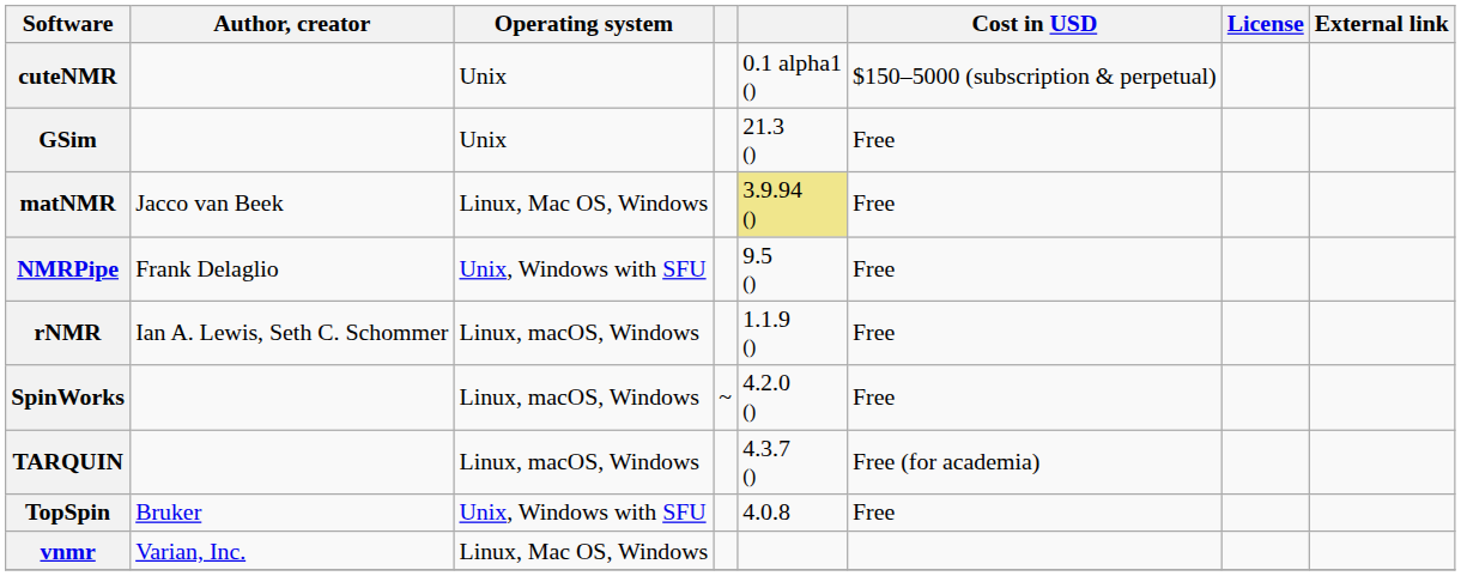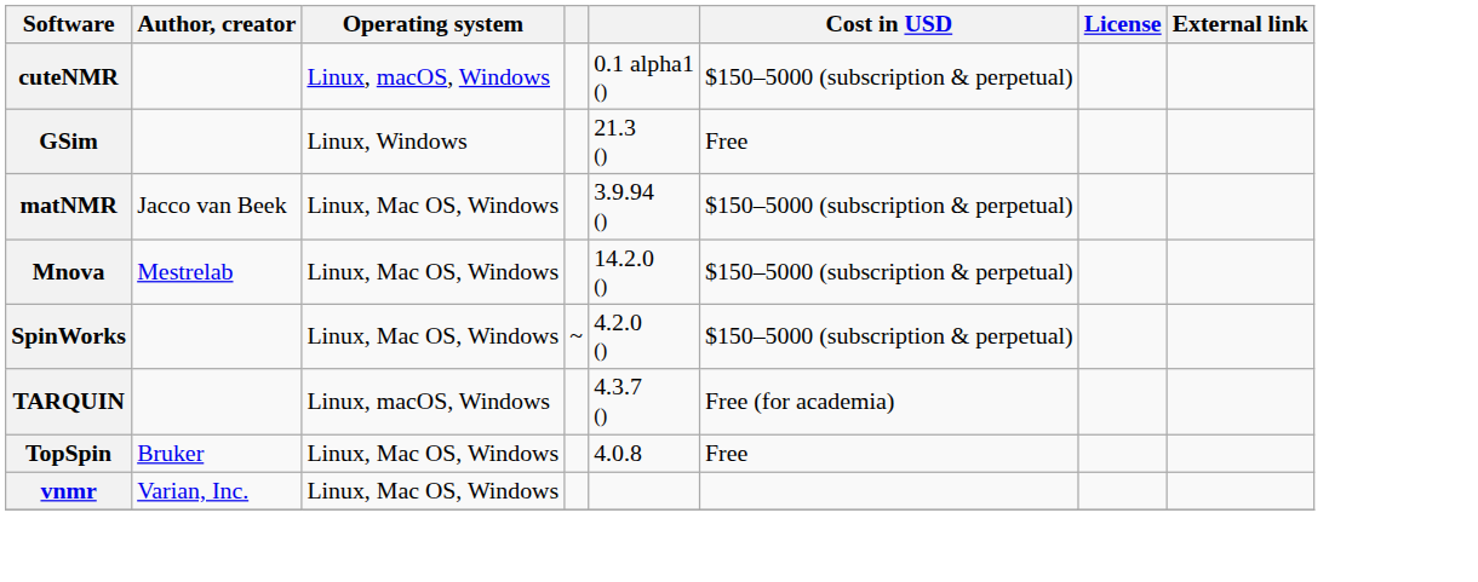 <table class="wikitable sortable sticky-header">
 <tr>
 <th>Software</th>
 <th>Author, creator</th>
 <th>Operating system</th>
 <th></th>
 <th></th>
 <th>Cost in <a href='#'>USD</a></th>
 <th><a href='#'>License</a></th>
 <th>External link</th>
 </tr>
 <tr>
 <th>cuteNMR</th>
 <td></td>
-<td>Unix</td>
+<td><a href='#'>Linux</a>, <a href='#'>macOS</a>, <a href='#'>Windows</a></td>
 <td></td>
 <td>0.1 alpha1 <br><small>()</small></td>
 <td>$150–5000 (subscription & perpetual)</td>
 <td></td>
 <td></td>
 </tr>
 <tr>
 <th>GSim</th>
 <td></td>
-<td>Unix</td>
+<td>Linux, Windows</td>
 <td></td>
 <td>21.3 <br><small>()</small></td>
 <td>Free</td>
 <td></td>
 <td></td>
 </tr>
 <tr>
 <th>matNMR</th>
 <td>Jacco van Beek</td>
 <td>Linux, Mac OS, Windows</td>
 <td></td>
-<td style="background: khaki;">3.9.94 <br><small>()</small></td>
-<td>Free</td>
+<td>3.9.94 <br><small>()</small></td>
+<td>$150–5000 (subscription & perpetual)</td>
 <td></td>
 <td></td>
 </tr>
 <tr>
-<th><a href='#'>NMRPipe</a></th>
-<td>Frank Delaglio</td>
-<td><a href='#'>Unix</a>, Windows with <a href='#'>SFU</a></td>
+<th>Mnova</th>
+<td><a href='#'>Mestrelab</a></td>
+<td>Linux, Mac OS, Windows</td>
 <td></td>
-<td>9.5 <br><small>()</small></td>
-<td>Free</td>
-<td></td>
-<td></td>
-</tr>
-<tr>
-<th>rNMR</th>
-<td>Ian A. Lewis, Seth C. Schommer</td>
-<td>Linux, macOS, Windows</td>
-<td></td>
-<td>1.1.9 <br><small>()</small></td>
-<td>Free</td>
+<td>14.2.0 <br><small>()</small></td>
+<td>$150–5000 (subscription & perpetual)</td>
 <td></td>
 <td></td>
 </tr>
 <tr>
 <th>SpinWorks</th>
 <td></td>
-<td>Linux, macOS, Windows</td>
+<td>Linux, Mac OS, Windows</td>
 <td>~</td>
 <td>4.2.0 <br><small>()</small></td>
-<td>Free</td>
+<td>$150–5000 (subscription & perpetual)</td>
 <td></td>
 <td></td>
 </tr>
 <tr>
 <th>TARQUIN</th>
 <td></td>
 <td>Linux, macOS, Windows</td>
 <td></td>
 <td>4.3.7 <br><small>()</small></td>
 <td>Free (for academia)</td>
 <td></td>
 <td></td>
 </tr>
 <tr>
 <th>TopSpin</th>
 <td><a href='#'>Bruker</a></td>
-<td><a href='#'>Unix</a>, Windows with <a href='#'>SFU</a></td>
+<td>Linux, Mac OS, Windows</td>
 <td></td>
 <td>4.0.8</td>
 <td>Free</td>
 <td></td>
 <td></td>
 </tr>
 <tr>
 <th><a href='#'>vnmr</a></th>
 <td><a href='#'>Varian, Inc.</a></td>
 <td>Linux, Mac OS, Windows</td>
 <td></td>
 <td></td>
 <td></td>
 <td></td>
 <td></td>
 </tr>
 <tr>
 </tr>
 </table>
